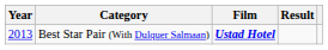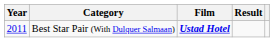 <table class="wikitable sortable plainrowheaders">
 <tr>
 <th scope="col">Year</th>
 <th scope="col">Category</th>
 <th scope="col">Film</th>
 <th scope="col">Result</th>
 <th scope="col" class="unsortable"></th>
 </tr>
 <tr>
-<td><a href='#'>2013</a></td>
+<td><a href='#'>2011</a></td>
 <td>Best Star Pair <small>(With <a href='#'>Dulquer Salmaan</a>)</small></td>
 <td><strong><em><a href='#'>Ustad Hotel</a></em></strong></td>
 <td></td>
 <td></td>
 </tr>
 </table>
